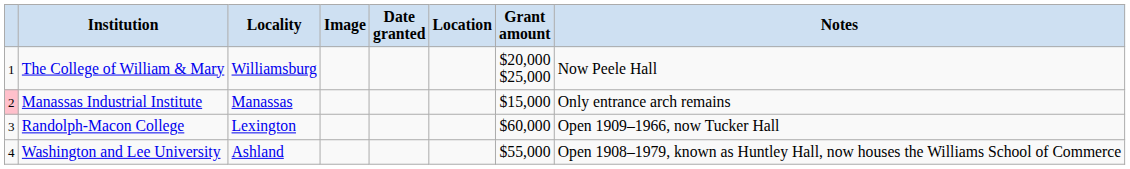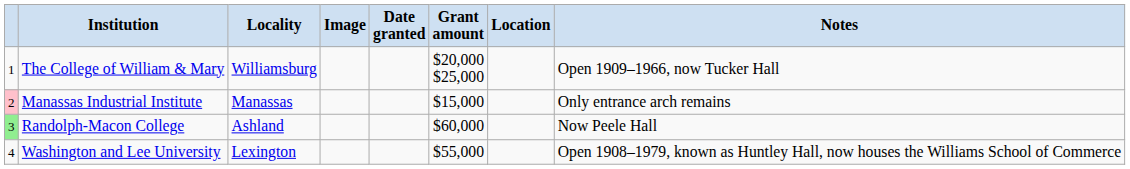 <table class="wikitable sortable" align="center">
 <tr>
 <th style="background-color:#CEE0F2;"></th>
 <th style="background-color:#CEE0F2;">Institution</th>
 <th style="background-color:#CEE0F2;">Locality</th>
 <th style="background-color:#CEE0F2;" class="unsortable">Image</th>
 <th style="background-color:#CEE0F2;">Date<br>granted</th>
+<th style="background-color:#CEE0F2;">Grant<br>amount</th>
 <th style="background-color:#CEE0F2;">Location</th>
-<th style="background-color:#CEE0F2;">Grant<br>amount</th>
 <th style="background-color:#CEE0F2;" class="unsortable">Notes</th>
 </tr>
 <tr ->
 <td align=center><small>1</small></td>
 <td><a href='#'>The College of William & Mary</a></td>
 <td><a href='#'>Williamsburg</a></td>
 <td></td>
 <td><br></td>
+<td align=right>$20,000<br>$25,000</td>
 <td></td>
-<td align=right>$20,000<br>$25,000</td>
-<td>Now Peele Hall</td>
+<td>Open 1909–1966, now Tucker Hall</td>
 </tr>
 <tr ->
 <td style="background: pink;"><small>2</small></td>
 <td><a href='#'>Manassas Industrial Institute</a></td>
 <td><a href='#'>Manassas</a></td>
 <td></td>
 <td></td>
+<td align=right>$15,000</td>
 <td></td>
-<td align=right>$15,000</td>
 <td>Only entrance arch remains</td>
 </tr>
 <tr ->
-<td align=center><small>3</small></td>
+<td align=center style="background: lightgreen;"><small>3</small></td>
 <td><a href='#'>Randolph-Macon College</a></td>
-<td><a href='#'>Lexington</a></td>
-<td></td>
+<td><a href='#'>Ashland</a></td>
 <td></td>
 <td></td>
 <td align=right>$60,000</td>
-<td>Open 1909–1966, now Tucker Hall</td>
+<td></td>
+<td>Now Peele Hall</td>
 </tr>
 <tr ->
 <td align=center><small>4</small></td>
 <td><a href='#'>Washington and Lee University</a></td>
-<td><a href='#'>Ashland</a></td>
-<td></td>
+<td><a href='#'>Lexington</a></td>
 <td></td>
 <td></td>
 <td align=right>$55,000</td>
+<td></td>
 <td>Open 1908–1979, known as Huntley Hall, now houses the Williams School of Commerce</td>
 </tr>
 </table>
